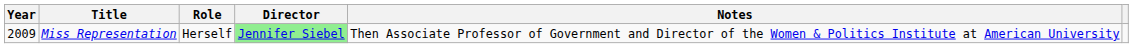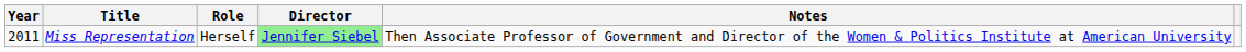 <table class="wikitable sortable">
 <tr>
 <th>Year</th>
 <th>Title</th>
 <th>Role</th>
 <th>Director</th>
 <th class="unsortable">Notes</th>
 <th class="unsortable"></th>
 </tr>
 <tr>
-<td>2009</td>
+<td>2011</td>
 <td><em><a href='#'>Miss Representation</a></em></td>
 <td>Herself</td>
 <td style="background: lightgreen;"><a href='#'>Jennifer Siebel</a></td>
 <td>Then Associate Professor of Government and Director of the <a href='#'>Women & Politics Institute</a> at <a href='#'>American University</a></td>
 <td style="text-align:center"></td>
 </tr>
 </table>
